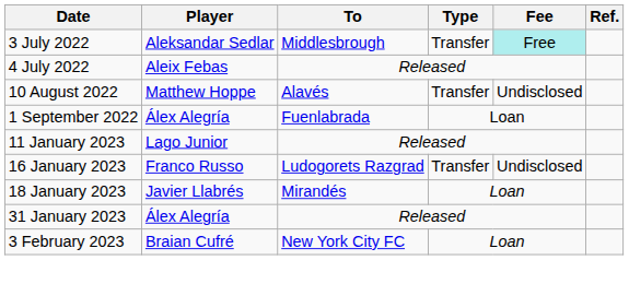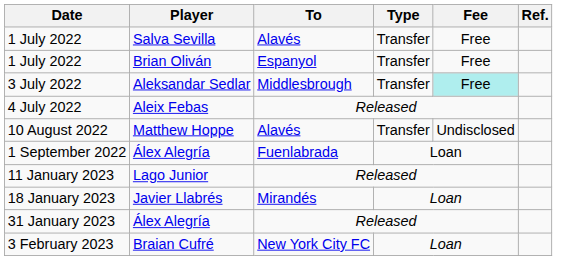 <table class="wikitable">
 <tr>
 <th>Date</th>
 <th>Player</th>
 <th>To</th>
 <th>Type</th>
 <th>Fee</th>
 <th>Ref.</th>
+</tr>
+<tr>
+<td>1 July 2022</td>
+<td> <a href='#'>Salva Sevilla</a></td>
+<td><a href='#'>Alavés</a></td>
+<td align=center>Transfer</td>
+<td align=center>Free</td>
+<td align=center></td>
+</tr>
+<tr>
+<td>1 July 2022</td>
+<td> <a href='#'>Brian Oliván</a></td>
+<td><a href='#'>Espanyol</a></td>
+<td align=center>Transfer</td>
+<td align=center>Free</td>
+<td align=center></td>
 </tr>
 <tr>
 <td>3 July 2022</td>
 <td> <a href='#'>Aleksandar Sedlar</a></td>
 <td> <a href='#'>Middlesbrough</a></td>
 <td align=center>Transfer</td>
 <td align=center style="background: paleturquoise;">Free</td>
 <td align=center></td>
 </tr>
 <tr>
 <td>4 July 2022</td>
 <td> <a href='#'>Aleix Febas</a></td>
 <td colspan=3 align=center><em>Released</em></td>
 <td align=center></td>
 </tr>
 <tr>
 <td>10 August 2022</td>
 <td> <a href='#'>Matthew Hoppe</a></td>
 <td><a href='#'>Alavés</a></td>
 <td align=center>Transfer</td>
 <td align=center>Undisclosed</td>
 <td align=center></td>
 </tr>
 <tr>
 <td>1 September 2022</td>
 <td> <a href='#'>Álex Alegría</a></td>
 <td><a href='#'>Fuenlabrada</a></td>
 <td colspan=2 align=center>Loan</td>
 <td align=center></td>
 </tr>
 <tr>
 <td>11 January 2023</td>
 <td> <a href='#'>Lago Junior</a></td>
 <td colspan=3 align=center><em>Released</em></td>
 <td align=center></td>
 </tr>
 <tr>
-<td>16 January 2023</td>
-<td> <a href='#'>Franco Russo</a></td>
-<td> <a href='#'>Ludogorets Razgrad</a></td>
-<td align=center>Transfer</td>
-<td align=center>Undisclosed</td>
-<td align=center></td>
-</tr>
-<tr>
 <td>18 January 2023</td>
 <td> <a href='#'>Javier Llabrés</a></td>
 <td><a href='#'>Mirandés</a></td>
 <td colspan=2 align=center><em>Loan</em></td>
 <td align=center></td>
 </tr>
 <tr>
 <td>31 January 2023</td>
 <td> <a href='#'>Álex Alegría</a></td>
 <td colspan=3 align=center><em>Released</em></td>
 <td align=center></td>
 </tr>
 <tr>
 <td>3 February 2023</td>
 <td> <a href='#'>Braian Cufré</a></td>
 <td> <a href='#'>New York City FC</a></td>
 <td colspan=2 align=center><em>Loan</em></td>
 <td align=center></td>
 </tr>
 </table>
